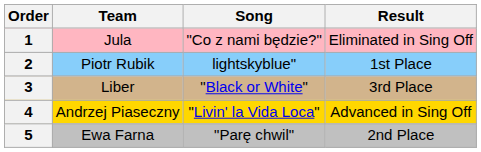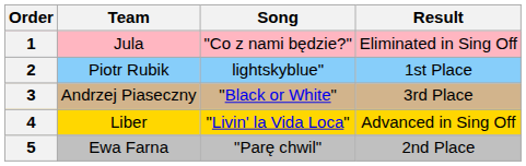 <table class="wikitable plainrowheaders sortable" style="text-align: center; width: auto;">
 <tr>
 <th scope="col">Order</th>
 <th scope="col">Team</th>
 <th scope="col">Song</th>
 <th scope="col">Result</th>
 </tr>
 <tr style="background:lightpink">
 <th scope="row">1</th>
 <td>Jula</td>
 <td>"Co z nami będzie?"</td>
 <td>Eliminated in Sing Off</td>
 </tr>
 <tr style="background:lightskyblue">
 <th scope="row">2</th>
 <td>Piotr Rubik</td>
 <td>lightskyblue"</td>
 <td>1st Place</td>
 </tr>
 <tr style="background:tan">
 <th scope="row">3</th>
-<td>Liber</td>
+<td>Andrzej Piaseczny</td>
 <td>"<a href='#'>Black or White</a>"</td>
 <td>3rd Place</td>
 </tr>
 <tr style="background: gold">
 <th scope="row">4</th>
-<td>Andrzej Piaseczny</td>
+<td>Liber</td>
 <td>"<a href='#'>Livin' la Vida Loca</a>"</td>
 <td>Advanced in Sing Off</td>
 </tr>
 <tr style="background:silver">
 <th scope="row">5</th>
 <td>Ewa Farna</td>
 <td>"Parę chwil"</td>
 <td>2nd Place</td>
 </tr>
 </table>
